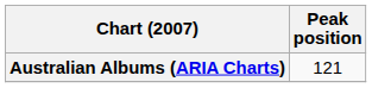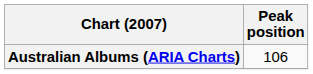 <table class="wikitable sortable plainrowheaders">
 <tr>
 <th>Chart (2007)</th>
 <th>Peak<br>position</th>
 </tr>
 <tr>
 <th scope="row">Australian Albums (<a href='#'>ARIA Charts</a>)</th>
-<td align="center">121</td>
+<td align="center">106</td>
 </tr>
 <tr>
 </tr>
 <tr>
 </tr>
 <tr>
 </tr>
 <tr>
 </tr>
 <tr>
 </tr>
 <tr>
 </tr>
 <tr>
 </tr>
 <tr>
 </tr>
 <tr>
 </tr>
 <tr>
 </tr>
 <tr>
 </tr>
 <tr>
 </tr>
 </table>
